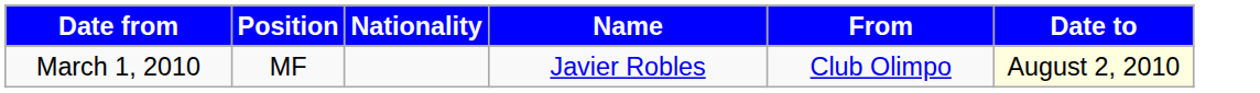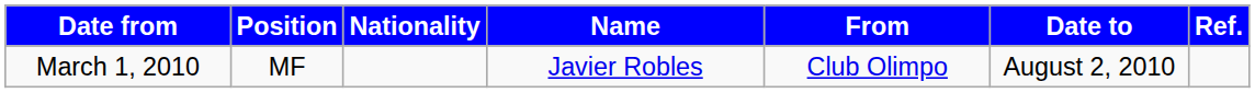 <table class="wikitable" style="text-align:center; font-size:90%; ">
 <tr>
 <th style="background:#00f; color:white; width:120px;">Date from</th>
 <th style="background:#00f; color:white; width:55px;">Position</th>
 <th style="background:#00f; color:white; width:55px;">Nationality</th>
 <th style="background:#00f; color:white; width:150px;">Name</th>
 <th style="background:#00f; color:white; width:120px;">From</th>
 <th style="background:#00f; color:white; width:105px;">Date to</th>
+<th style="background:#00f; color:white; width:25px;">Ref.</th>
 </tr>
 <tr>
 <td>March 1, 2010</td>
 <td>MF</td>
 <td></td>
 <td><a href='#'>Javier Robles</a></td>
 <td><a href='#'>Club Olimpo</a></td>
-<td style="background: lightyellow;">August 2, 2010</td>
+<td>August 2, 2010</td>
+<td></td>
 </tr>
 </table>
